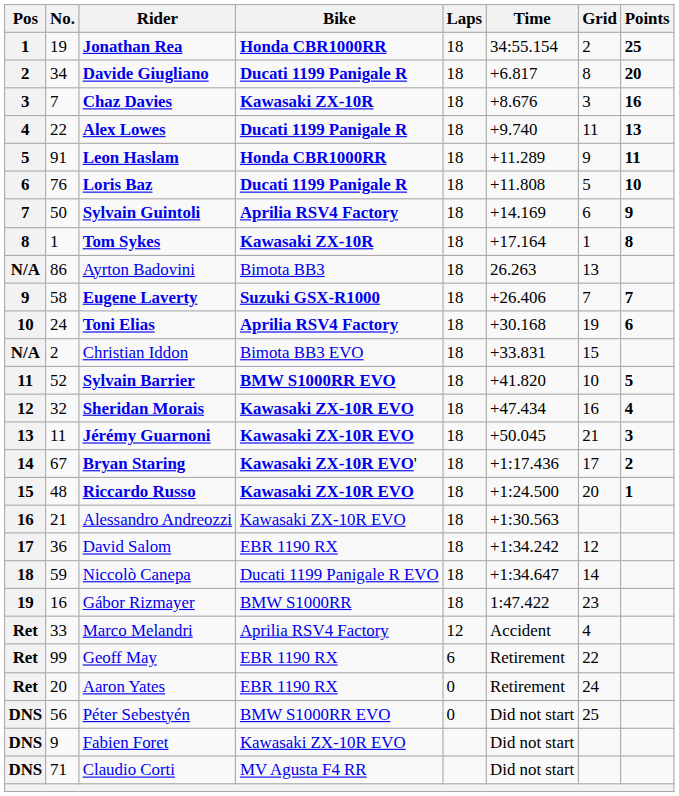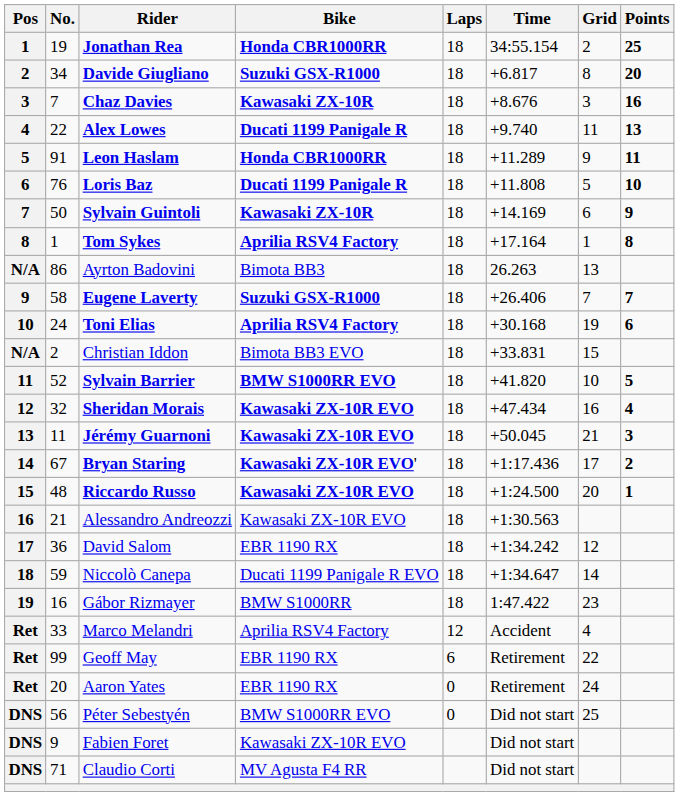 <table class="wikitable" style="font-size: 95%;">
 <tr>
 <th>Pos</th>
 <th>No.</th>
 <th>Rider</th>
 <th>Bike</th>
 <th>Laps</th>
 <th>Time</th>
 <th>Grid</th>
 <th>Points</th>
 </tr>
 <tr>
 <th>1</th>
 <td>19</td>
 <td> <strong><a href='#'>Jonathan Rea</a></strong></td>
 <td><strong><a href='#'>Honda CBR1000RR</a></strong></td>
 <td>18</td>
 <td>34:55.154</td>
 <td>2</td>
 <td><strong>25</strong></td>
 </tr>
 <tr>
 <th>2</th>
 <td>34</td>
 <td> <strong><a href='#'>Davide Giugliano</a></strong></td>
-<td><strong><a href='#'>Ducati 1199 Panigale R</a></strong></td>
+<td><strong><a href='#'>Suzuki GSX-R1000</a></strong></td>
 <td>18</td>
 <td>+6.817</td>
 <td>8</td>
 <td><strong>20</strong></td>
 </tr>
 <tr>
 <th>3</th>
 <td>7</td>
 <td> <strong><a href='#'>Chaz Davies</a></strong></td>
 <td><strong><a href='#'>Kawasaki ZX-10R</a></strong></td>
 <td>18</td>
 <td>+8.676</td>
 <td>3</td>
 <td><strong>16</strong></td>
 </tr>
 <tr>
 <th>4</th>
 <td>22</td>
 <td> <strong><a href='#'>Alex Lowes</a></strong></td>
 <td><strong><a href='#'>Ducati 1199 Panigale R</a></strong></td>
 <td>18</td>
 <td>+9.740</td>
 <td>11</td>
 <td><strong>13</strong></td>
 </tr>
 <tr>
 <th>5</th>
 <td>91</td>
 <td> <strong><a href='#'>Leon Haslam</a></strong></td>
 <td><strong><a href='#'>Honda CBR1000RR</a></strong></td>
 <td>18</td>
 <td>+11.289</td>
 <td>9</td>
 <td><strong>11</strong></td>
 </tr>
 <tr>
 <th>6</th>
 <td>76</td>
 <td> <strong><a href='#'>Loris Baz</a></strong></td>
 <td><strong><a href='#'>Ducati 1199 Panigale R</a></strong></td>
 <td>18</td>
 <td>+11.808</td>
 <td>5</td>
 <td><strong>10</strong></td>
 </tr>
 <tr>
 <th>7</th>
 <td>50</td>
 <td> <strong><a href='#'>Sylvain Guintoli</a></strong></td>
-<td><strong><a href='#'>Aprilia RSV4 Factory</a></strong></td>
+<td><strong><a href='#'>Kawasaki ZX-10R</a></strong></td>
 <td>18</td>
 <td>+14.169</td>
 <td>6</td>
 <td><strong>9</strong></td>
 </tr>
 <tr>
 <th>8</th>
 <td>1</td>
 <td> <strong><a href='#'>Tom Sykes</a></strong></td>
-<td><strong><a href='#'>Kawasaki ZX-10R</a></strong></td>
+<td><strong><a href='#'>Aprilia RSV4 Factory</a></strong></td>
 <td>18</td>
 <td>+17.164</td>
 <td>1</td>
 <td><strong>8</strong></td>
 </tr>
 <tr>
 <th>N/A</th>
 <td>86</td>
 <td> <a href='#'>Ayrton Badovini</a></td>
 <td><a href='#'>Bimota BB3</a></td>
 <td>18</td>
 <td>26.263</td>
 <td>13</td>
 <td></td>
 </tr>
 <tr>
 <th>9</th>
 <td>58</td>
 <td> <strong><a href='#'>Eugene Laverty</a></strong></td>
 <td><strong><a href='#'>Suzuki GSX-R1000</a></strong></td>
 <td>18</td>
 <td>+26.406</td>
 <td>7</td>
 <td><strong>7</strong></td>
 </tr>
 <tr>
 <th>10</th>
 <td>24</td>
 <td> <strong><a href='#'>Toni Elias</a></strong></td>
 <td><strong><a href='#'>Aprilia RSV4 Factory</a></strong></td>
 <td>18</td>
 <td>+30.168</td>
 <td>19</td>
 <td><strong>6</strong></td>
 </tr>
 <tr>
 <th>N/A</th>
 <td>2</td>
 <td> <a href='#'>Christian Iddon</a></td>
 <td><a href='#'>Bimota BB3 EVO</a></td>
 <td>18</td>
 <td>+33.831</td>
 <td>15</td>
 <td></td>
 </tr>
 <tr>
 <th>11</th>
 <td>52</td>
 <td> <strong><a href='#'>Sylvain Barrier</a></strong></td>
 <td><strong><a href='#'>BMW S1000RR EVO</a></strong></td>
 <td>18</td>
 <td>+41.820</td>
 <td>10</td>
 <td><strong>5</strong></td>
 </tr>
 <tr>
 <th>12</th>
 <td>32</td>
 <td> <strong><a href='#'>Sheridan Morais</a></strong></td>
 <td><strong><a href='#'>Kawasaki ZX-10R EVO</a></strong></td>
 <td>18</td>
 <td>+47.434</td>
 <td>16</td>
 <td><strong>4</strong></td>
 </tr>
 <tr>
 <th>13</th>
 <td>11</td>
 <td> <strong><a href='#'>Jérémy Guarnoni</a></strong></td>
 <td><strong><a href='#'>Kawasaki ZX-10R EVO</a></strong></td>
 <td>18</td>
 <td>+50.045</td>
 <td>21</td>
 <td><strong>3</strong></td>
 </tr>
 <tr>
 <th>14</th>
 <td>67</td>
 <td> <strong><a href='#'>Bryan Staring</a></strong></td>
 <td><strong><a href='#'>Kawasaki ZX-10R EVO</a></strong>'</td>
 <td>18</td>
 <td>+1:17.436</td>
 <td>17</td>
 <td><strong>2</strong></td>
 </tr>
 <tr>
 <th>15</th>
 <td>48</td>
 <td> <strong><a href='#'>Riccardo Russo</a></strong></td>
 <td><strong><a href='#'>Kawasaki ZX-10R EVO</a></strong></td>
 <td>18</td>
 <td>+1:24.500</td>
 <td>20</td>
 <td><strong>1</strong></td>
 </tr>
 <tr>
 <th>16</th>
 <td>21</td>
 <td> <a href='#'>Alessandro Andreozzi</a></td>
 <td><a href='#'>Kawasaki ZX-10R EVO</a></td>
 <td>18</td>
 <td>+1:30.563</td>
 <td></td>
 </tr>
 <tr>
 <th>17</th>
 <td>36</td>
 <td> <a href='#'>David Salom</a></td>
 <td><a href='#'>EBR 1190 RX</a></td>
 <td>18</td>
 <td>+1:34.242</td>
 <td>12</td>
 <td></td>
 </tr>
 <tr>
 <th>18</th>
 <td>59</td>
 <td> <a href='#'>Niccolò Canepa</a></td>
 <td><a href='#'>Ducati 1199 Panigale R EVO</a></td>
 <td>18</td>
 <td>+1:34.647</td>
 <td>14</td>
 <td></td>
 </tr>
 <tr>
 <th>19</th>
 <td>16</td>
 <td> <a href='#'>Gábor Rizmayer</a></td>
 <td><a href='#'>BMW S1000RR</a></td>
 <td>18</td>
 <td>1:47.422</td>
 <td>23</td>
 <td></td>
 </tr>
 <tr>
 <th>Ret</th>
 <td>33</td>
 <td> <a href='#'>Marco Melandri</a></td>
 <td><a href='#'>Aprilia RSV4 Factory</a></td>
 <td>12</td>
 <td>Accident</td>
 <td>4</td>
 <td></td>
 </tr>
 <tr>
 <th>Ret</th>
 <td>99</td>
 <td> <a href='#'>Geoff May</a></td>
 <td><a href='#'>EBR 1190 RX</a></td>
 <td>6</td>
 <td>Retirement</td>
 <td>22</td>
 <td></td>
 </tr>
 <tr>
 <th>Ret</th>
 <td>20</td>
 <td> <a href='#'>Aaron Yates</a></td>
 <td><a href='#'>EBR 1190 RX</a></td>
 <td>0</td>
 <td>Retirement</td>
 <td>24</td>
 <td></td>
 </tr>
 <tr>
 <th>DNS</th>
 <td>56</td>
 <td> <a href='#'>Péter Sebestyén</a></td>
 <td><a href='#'>BMW S1000RR EVO</a></td>
 <td>0</td>
 <td>Did not start</td>
 <td>25</td>
 <td></td>
 </tr>
 <tr>
 <th>DNS</th>
 <td>9</td>
 <td> <a href='#'>Fabien Foret</a></td>
 <td><a href='#'>Kawasaki ZX-10R EVO</a></td>
 <td></td>
 <td>Did not start</td>
 <td></td>
 <td></td>
 </tr>
 <tr>
 <th>DNS</th>
 <td>71</td>
 <td> <a href='#'>Claudio Corti</a></td>
 <td><a href='#'>MV Agusta F4 RR</a></td>
 <td></td>
 <td>Did not start</td>
 <td></td>
 <td></td>
 </tr>
 <tr>
 <th colspan=8></th>
 </tr>
 </table>
